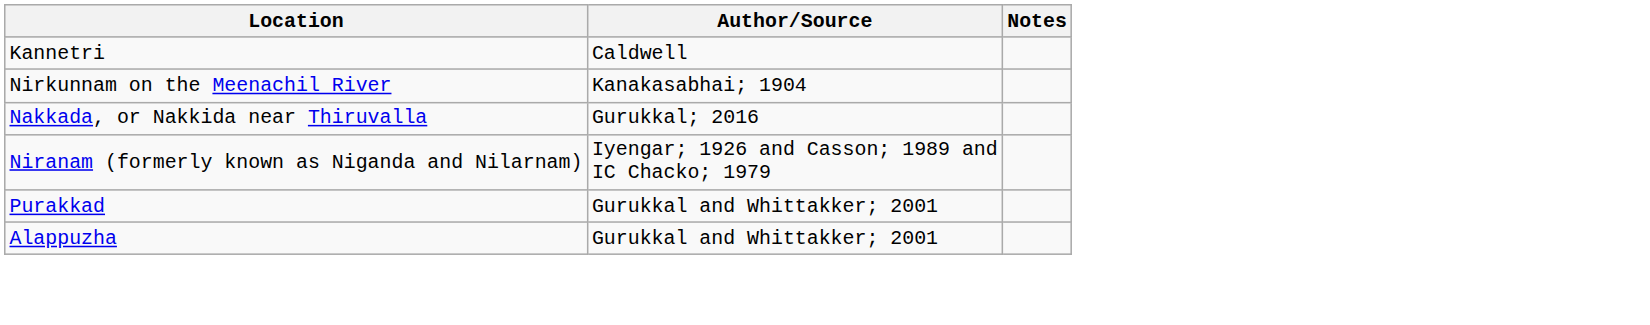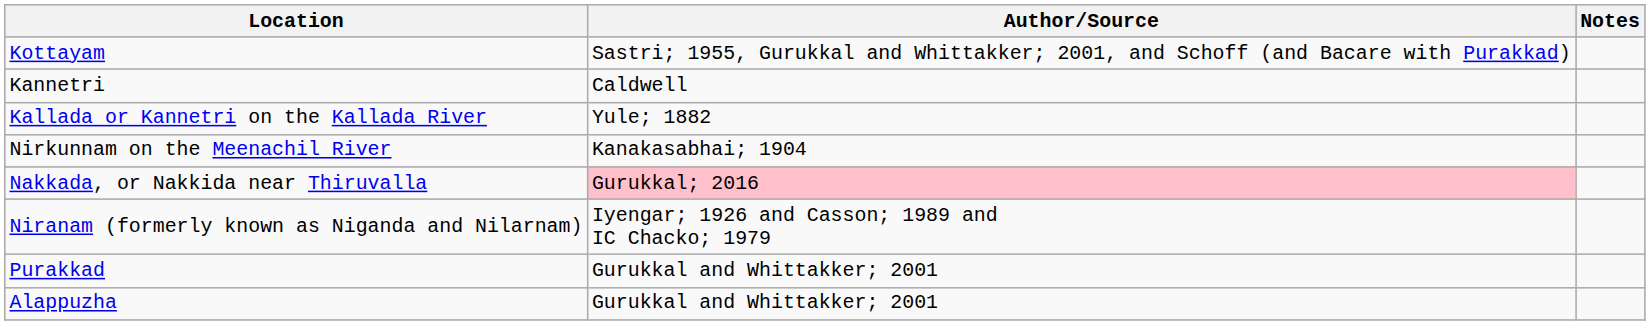 <table class="wikitable">
 <tr>
 <th>Location</th>
 <th>Author/Source</th>
 <th>Notes</th>
 </tr>
 <tr>
+<td><a href='#'>Kottayam</a></td>
+<td>Sastri; 1955, Gurukkal and Whittakker; 2001, and Schoff (and Bacare with <a href='#'>Purakkad</a>)</td>
+<td></td>
+</tr>
+<tr>
 <td>Kannetri</td>
 <td>Caldwell</td>
+<td></td>
+</tr>
+<tr>
+<td><a href='#'>Kallada or Kannetri</a> on the <a href='#'>Kallada River</a></td>
+<td>Yule; 1882</td>
 <td></td>
 </tr>
 <tr>
 <td>Nirkunnam on the <a href='#'>Meenachil River</a></td>
 <td>Kanakasabhai; 1904</td>
 <td></td>
 </tr>
 <tr>
 <td><a href='#'>Nakkada</a>, or Nakkida near <a href='#'>Thiruvalla</a></td>
-<td>Gurukkal; 2016</td>
+<td style="background: pink;">Gurukkal; 2016</td>
 <td></td>
 </tr>
 <tr>
 <td><a href='#'>Niranam</a> (formerly known as Niganda and Nilarnam)</td>
 <td>Iyengar; 1926 and Casson; 1989 and<br>IC Chacko; 1979</td>
 <td></td>
 </tr>
 <tr>
 <td><a href='#'>Purakkad</a></td>
 <td>Gurukkal and Whittakker; 2001</td>
 <td></td>
 </tr>
 <tr>
 <td><a href='#'>Alappuzha</a></td>
 <td>Gurukkal and Whittakker; 2001</td>
 <td></td>
 </tr>
 </table>
